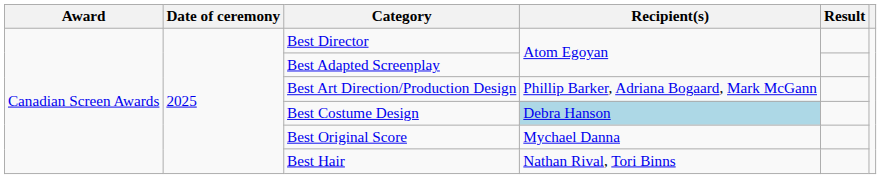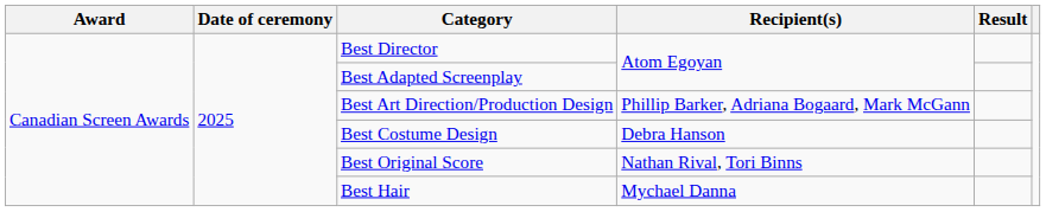 <table class="wikitable sortable plainrowheaders">
 <tr>
 <th scope="col">Award</th>
 <th scope="col">Date of ceremony</th>
 <th scope="col">Category</th>
 <th scope="col">Recipient(s)</th>
 <th scope="col">Result</th>
 <th scope="col" class="unsortable"></th>
 </tr>
 <tr>
 <td rowspan=6><a href='#'>Canadian Screen Awards</a></td>
 <td rowspan=6><a href='#'>2025</a></td>
 <td><a href='#'>Best Director</a></td>
 <td rowspan=2><a href='#'>Atom Egoyan</a></td>
 <td></td>
 <td rowspan=6></td>
 </tr>
 <tr>
 <td><a href='#'>Best Adapted Screenplay</a></td>
 <td></td>
 </tr>
 <tr>
 <td><a href='#'>Best Art Direction/Production Design</a></td>
 <td><a href='#'>Phillip Barker</a>, <a href='#'>Adriana Bogaard</a>, <a href='#'>Mark McGann</a></td>
 <td></td>
 </tr>
 <tr>
 <td><a href='#'>Best Costume Design</a></td>
-<td style="background: lightblue;"><a href='#'>Debra Hanson</a></td>
+<td><a href='#'>Debra Hanson</a></td>
 <td></td>
 </tr>
 <tr>
 <td><a href='#'>Best Original Score</a></td>
-<td><a href='#'>Mychael Danna</a></td>
+<td><a href='#'>Nathan Rival</a>, <a href='#'>Tori Binns</a></td>
 <td></td>
 </tr>
 <tr>
 <td><a href='#'>Best Hair</a></td>
-<td><a href='#'>Nathan Rival</a>, <a href='#'>Tori Binns</a></td>
+<td><a href='#'>Mychael Danna</a></td>
 <td></td>
 </tr>
 </table>
